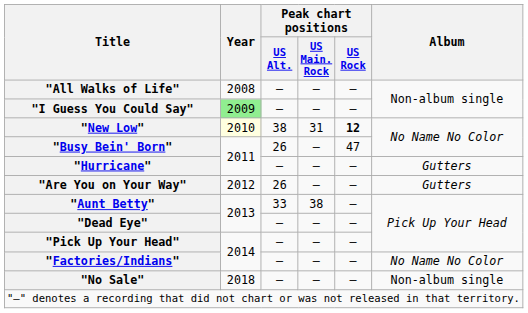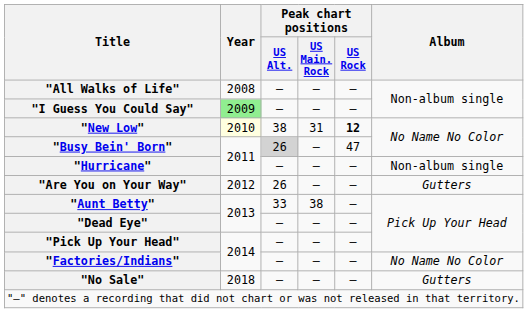 <table class="wikitable plainrowheaders" style="text-align:center;">
 <tr>
 <th scope="col" rowspan="2" style="width:18em;">Title</th>
 <th scope="col" rowspan="2">Year</th>
 <th scope="col" colspan="3">Peak chart positions</th>
 <th scope="col" rowspan="2">Album</th>
 </tr>
 <tr>
 <th scope="col" style="width:3em;font-size:90%;"><a href='#'>US<br>Alt.</a><br></th>
 <th scope="col" style="width:3em;font-size:90%;"><a href='#'>US<br>Main. Rock</a><br></th>
 <th scope="col" style="width:3em;font-size:90%;"><a href='#'>US<br>Rock</a><br></th>
 </tr>
 <tr>
 <th scope="row">"All Walks of Life"</th>
 <td>2008</td>
 <td>—</td>
 <td>—</td>
 <td>—</td>
 <td rowspan="2">Non-album single</td>
 </tr>
 <tr>
 <th scope="row">"I Guess You Could Say"</th>
 <td style="background: lightgreen;">2009</td>
 <td>—</td>
 <td>—</td>
 <td>—</td>
 </tr>
 <tr>
 <th scope="row">"<a href='#'>New Low</a>"</th>
 <td style="background: lightyellow;">2010</td>
 <td>38</td>
 <td>31</td>
 <td><strong>12</strong></td>
 <td rowspan="2"><em>No Name No Color</em></td>
 </tr>
 <tr>
 <th scope="row">"<a href='#'>Busy Bein' Born</a>"</th>
 <td rowspan="2">2011</td>
-<td>26</td>
+<td style="background: lightgrey;">26</td>
 <td>—</td>
 <td>47</td>
 </tr>
 <tr>
 <th scope="row">"<a href='#'>Hurricane</a>"</th>
 <td>—</td>
 <td>—</td>
 <td>—</td>
-<td><em>Gutters</em></td>
+<td>Non-album single</td>
 </tr>
 <tr>
 <th scope="row">"Are You on Your Way"</th>
 <td>2012</td>
 <td>26</td>
 <td>—</td>
 <td>—</td>
 <td><em>Gutters</em></td>
 </tr>
 <tr>
 <th scope="row">"<a href='#'>Aunt Betty</a>"</th>
 <td rowspan="2">2013</td>
 <td>33</td>
 <td>38</td>
 <td>—</td>
 <td rowspan="3"><em>Pick Up Your Head</em></td>
 </tr>
 <tr>
 <th scope="row">"Dead Eye"</th>
 <td>—</td>
 <td>—</td>
 <td>—</td>
 </tr>
 <tr>
 <th scope="row">"Pick Up Your Head"</th>
 <td rowspan="2">2014</td>
 <td>—</td>
 <td>—</td>
 <td>—</td>
 </tr>
 <tr>
 <th scope="row">"<a href='#'>Factories/Indians</a>"</th>
 <td>—</td>
 <td>—</td>
 <td>—</td>
 <td><em>No Name No Color</em></td>
 </tr>
 <tr>
 <th scope="row">"No Sale"</th>
 <td>2018</td>
 <td>—</td>
 <td>—</td>
 <td>—</td>
-<td>Non-album single</td>
+<td><em>Gutters</em></td>
 </tr>
 <tr>
 <td colspan="6" style="font-size:90%">"—" denotes a recording that did not chart or was not released in that territory.</td>
 </tr>
 </table>
